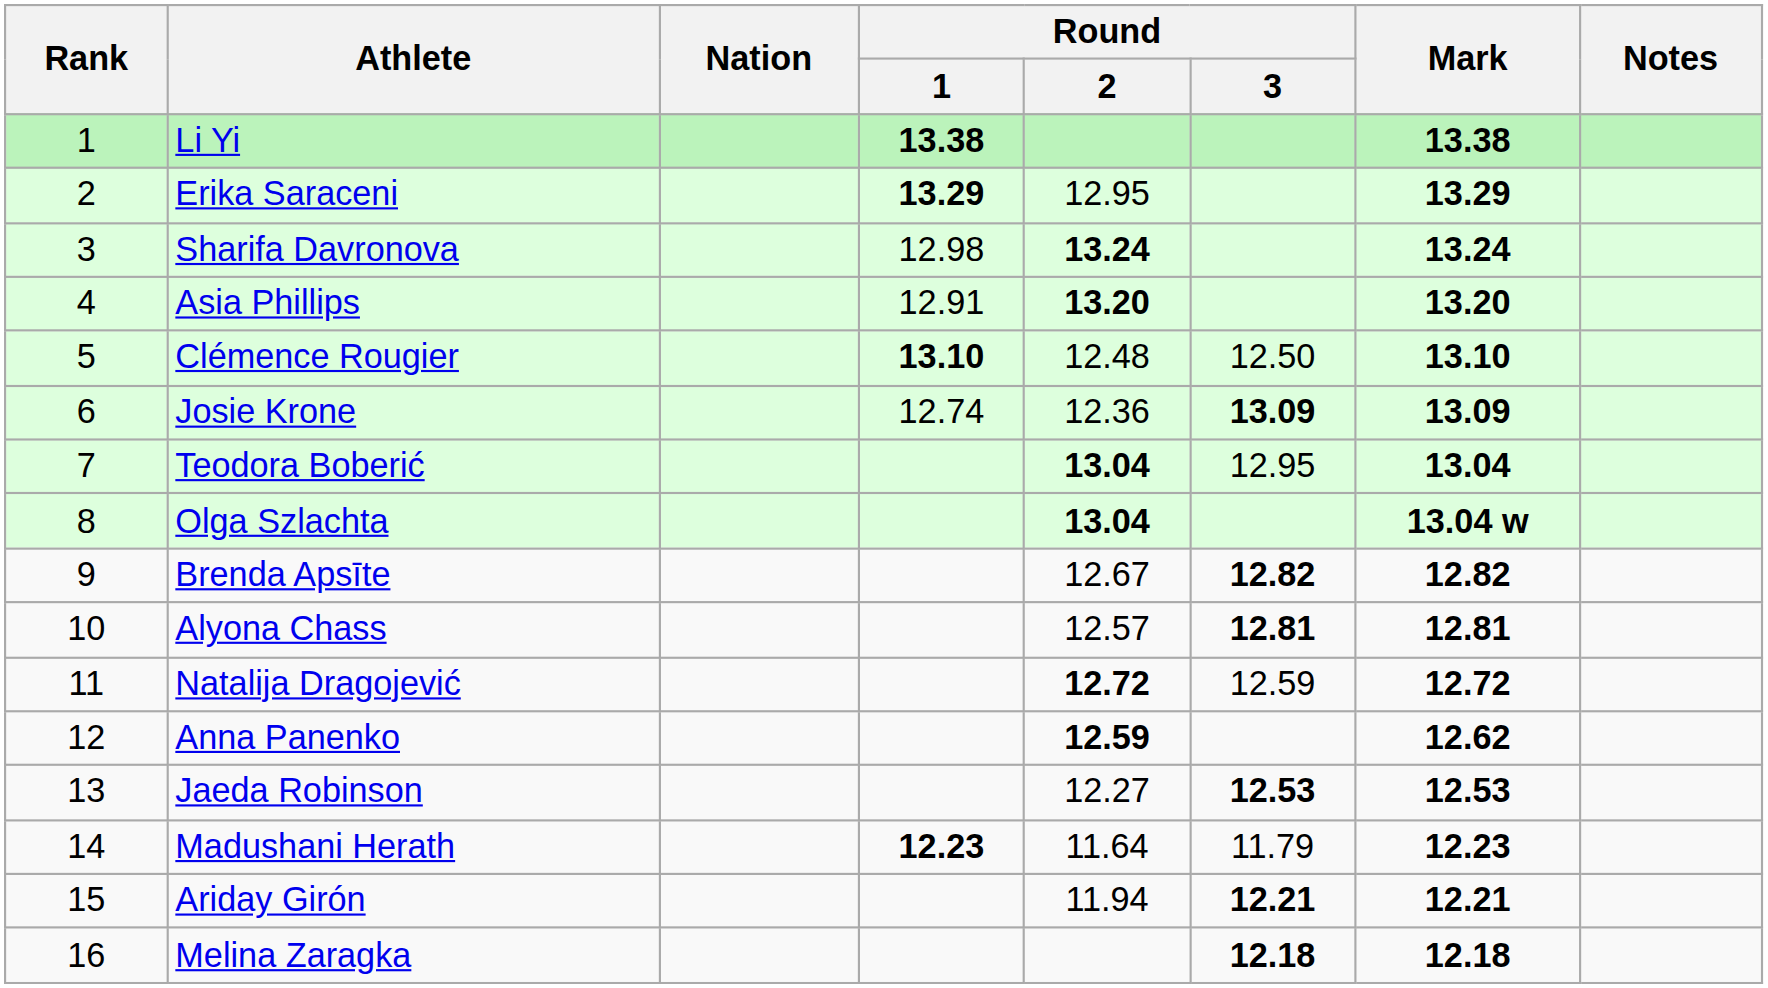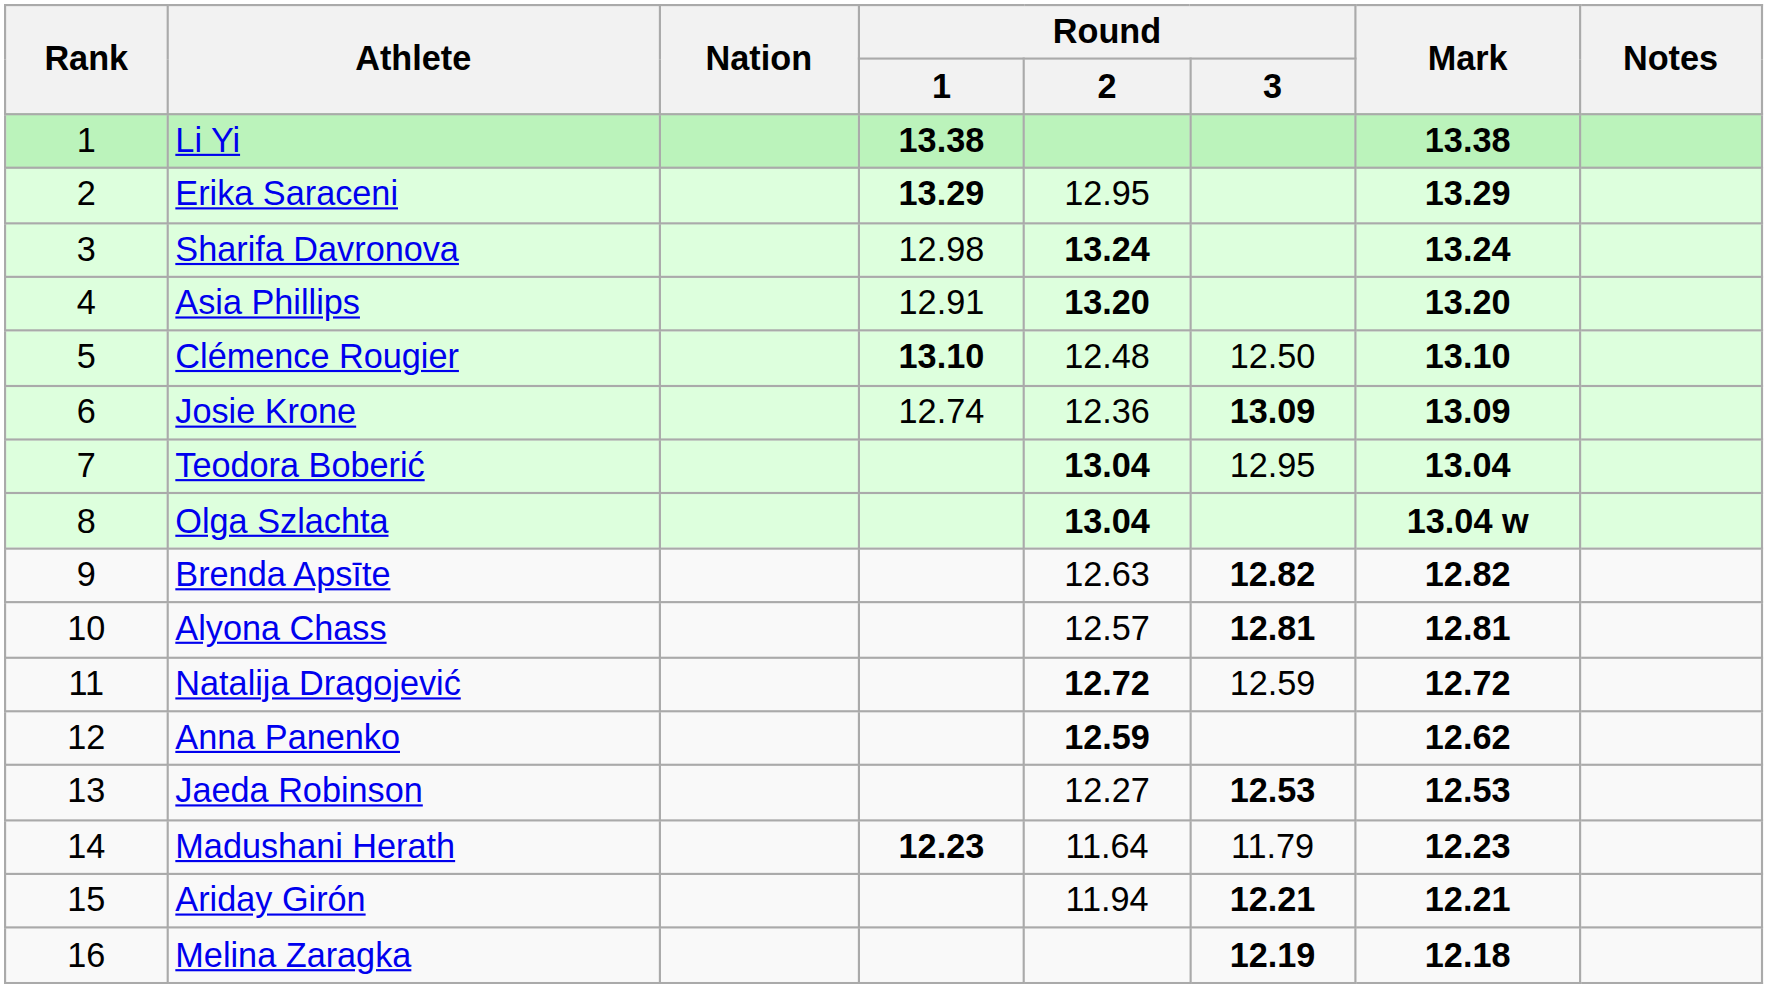 <table class="wikitable sortable" style="text-align:center;width: 65%;">
 <tr>
 <th rowspan=2>Rank</th>
 <th rowspan=2>Athlete</th>
 <th rowspan=2>Nation</th>
 <th colspan=3>Round</th>
 <th rowspan=2>Mark</th>
 <th rowspan=2>Notes</th>
 </tr>
 <tr>
 <th>1</th>
 <th>2</th>
 <th>3</th>
 </tr>
 <tr bgcolor=bbf3bb>
 <td>1</td>
 <td align=left><a href='#'>Li Yi</a></td>
 <td align=left></td>
 <td><strong>13.38</strong></td>
 <td></td>
 <td></td>
 <td><strong>13.38</strong></td>
 <td></td>
 </tr>
 <tr bgcolor=ddffdd>
 <td>2</td>
 <td align=left><a href='#'>Erika Saraceni</a></td>
 <td align=left></td>
 <td><strong>13.29</strong></td>
 <td>12.95</td>
 <td></td>
 <td><strong>13.29</strong></td>
 <td></td>
 </tr>
 <tr bgcolor=ddffdd>
 <td>3</td>
 <td align=left><a href='#'>Sharifa Davronova</a></td>
 <td align=left></td>
 <td>12.98</td>
 <td><strong>13.24</strong></td>
 <td></td>
 <td><strong>13.24</strong></td>
 <td></td>
 </tr>
 <tr bgcolor=ddffdd>
 <td>4</td>
 <td align=left><a href='#'>Asia Phillips</a></td>
 <td align=left></td>
 <td>12.91</td>
 <td><strong>13.20</strong></td>
 <td></td>
 <td><strong>13.20</strong></td>
 <td></td>
 </tr>
 <tr bgcolor=ddffdd>
 <td>5</td>
 <td align=left><a href='#'>Clémence Rougier</a></td>
 <td align=left></td>
 <td><strong>13.10</strong></td>
 <td>12.48</td>
 <td>12.50</td>
 <td><strong>13.10</strong></td>
 <td></td>
 </tr>
 <tr bgcolor=ddffdd>
 <td>6</td>
 <td align=left><a href='#'>Josie Krone</a></td>
 <td align=left></td>
 <td>12.74</td>
 <td>12.36</td>
 <td><strong>13.09</strong></td>
 <td><strong>13.09</strong></td>
 <td></td>
 </tr>
 <tr bgcolor=ddffdd>
 <td>7</td>
 <td align=left><a href='#'>Teodora Boberić</a></td>
 <td align=left></td>
 <td></td>
 <td><strong>13.04</strong></td>
 <td>12.95</td>
 <td><strong>13.04</strong></td>
 <td></td>
 </tr>
 <tr bgcolor=ddffdd>
 <td>8</td>
 <td align=left><a href='#'>Olga Szlachta</a></td>
 <td align=left></td>
 <td></td>
 <td><strong>13.04</strong></td>
 <td></td>
 <td><strong>13.04 w</strong></td>
 <td></td>
 </tr>
 <tr>
 <td>9</td>
 <td align=left><a href='#'>Brenda Apsīte</a></td>
 <td align=left></td>
 <td></td>
-<td>12.67</td>
+<td>12.63</td>
 <td><strong>12.82</strong></td>
 <td><strong>12.82</strong></td>
 <td></td>
 </tr>
 <tr>
 <td>10</td>
 <td align=left><a href='#'>Alyona Chass</a></td>
 <td align=left></td>
 <td></td>
 <td>12.57</td>
 <td><strong>12.81</strong></td>
 <td><strong>12.81</strong></td>
 <td></td>
 </tr>
 <tr>
 <td>11</td>
 <td align=left><a href='#'>Natalija Dragojević</a></td>
 <td align=left></td>
 <td></td>
 <td><strong>12.72</strong></td>
 <td>12.59</td>
 <td><strong>12.72</strong></td>
 <td></td>
 </tr>
 <tr>
 <td>12</td>
 <td align=left><a href='#'>Anna Panenko</a></td>
 <td align=left></td>
 <td></td>
 <td><strong>12.59</strong></td>
 <td></td>
 <td><strong>12.62</strong></td>
 <td></td>
 </tr>
 <tr>
 <td>13</td>
 <td align=left><a href='#'>Jaeda Robinson</a></td>
 <td align=left></td>
 <td></td>
 <td>12.27</td>
 <td><strong>12.53</strong></td>
 <td><strong>12.53</strong></td>
 <td></td>
 </tr>
 <tr>
 <td>14</td>
 <td align=left><a href='#'>Madushani Herath</a></td>
 <td align=left></td>
 <td><strong>12.23</strong></td>
 <td>11.64</td>
 <td>11.79</td>
 <td><strong>12.23</strong></td>
 <td></td>
 </tr>
 <tr>
 <td>15</td>
 <td align=left><a href='#'>Ariday Girón</a></td>
 <td align=left></td>
 <td></td>
 <td>11.94</td>
 <td><strong>12.21</strong></td>
 <td><strong>12.21</strong></td>
 <td></td>
 </tr>
 <tr>
 <td>16</td>
 <td align=left><a href='#'>Melina Zaragka</a></td>
 <td align=left></td>
 <td></td>
 <td></td>
-<td><strong>12.18</strong></td>
+<td><strong>12.19</strong></td>
 <td><strong>12.18</strong></td>
 <td></td>
 </tr>
 </table>
